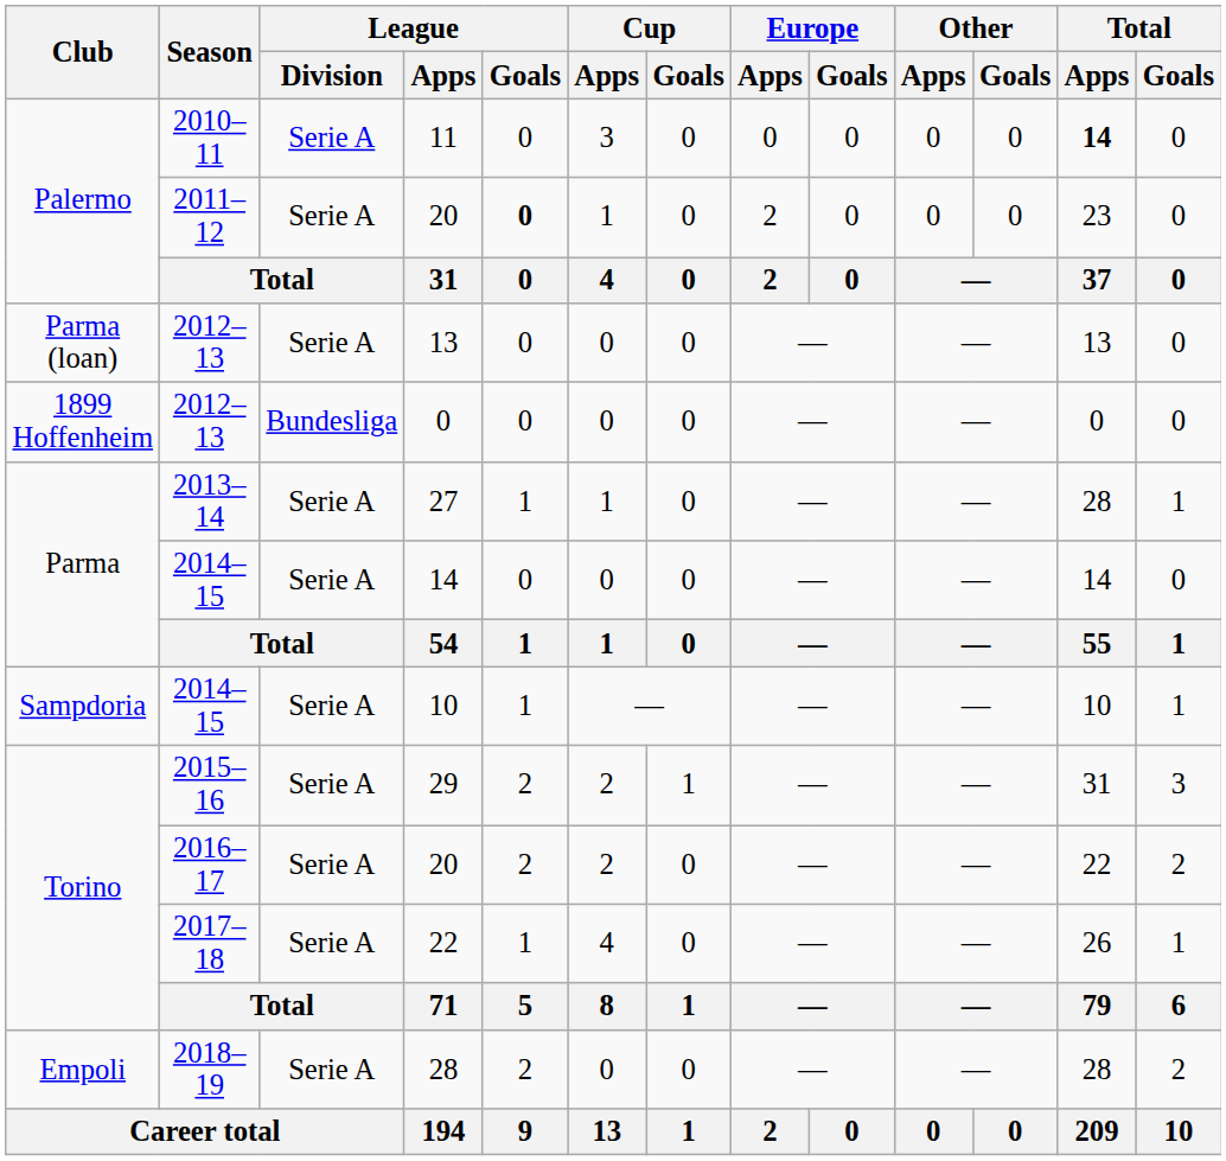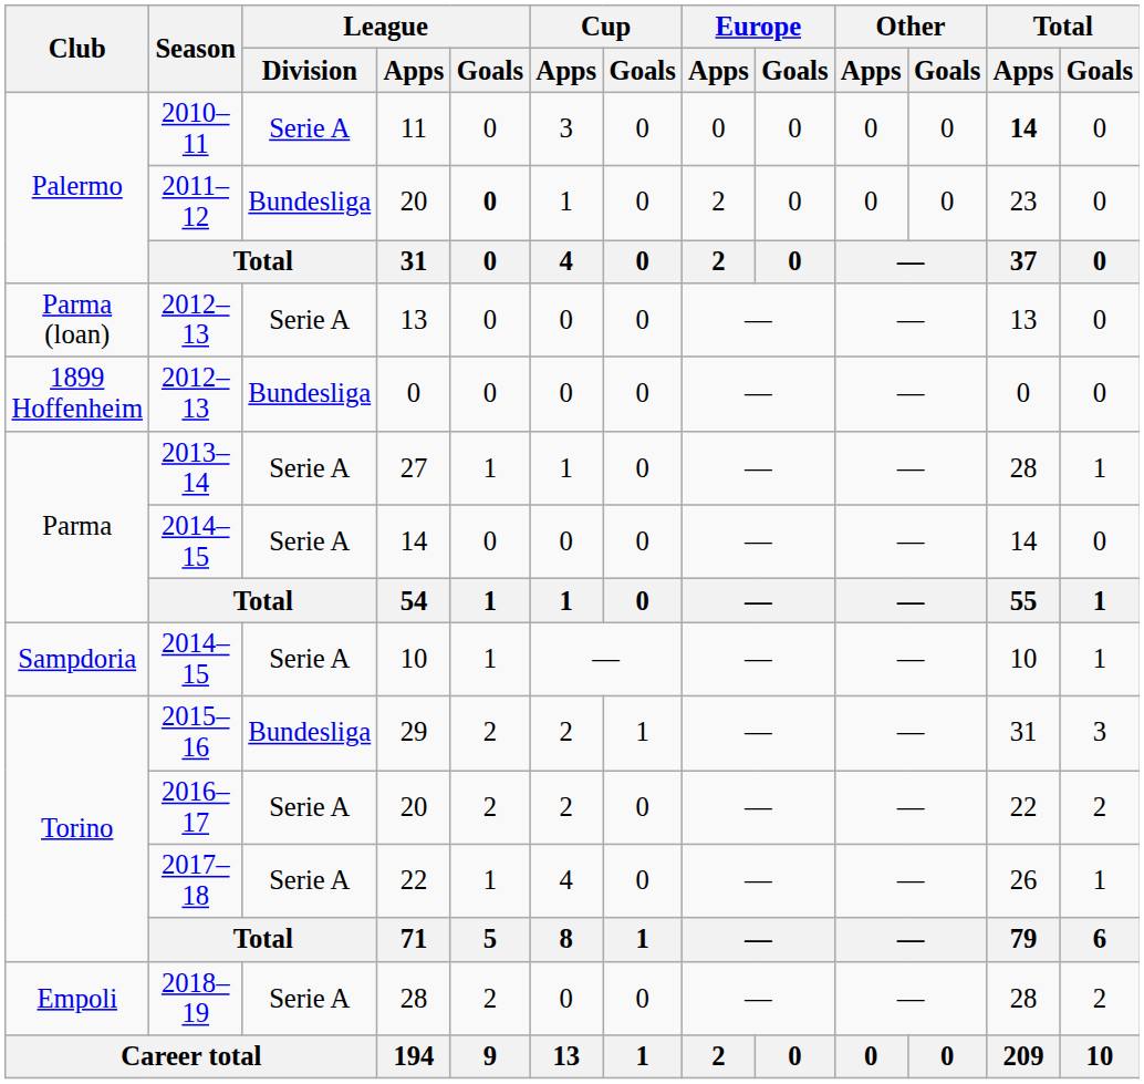 <table class="wikitable" style="text-align:center">
 <tr>
 <th rowspan="2">Club</th>
 <th rowspan="2">Season</th>
 <th colspan="3">League</th>
 <th colspan="2">Cup</th>
 <th colspan="2"><a href='#'>Europe</a></th>
 <th colspan="2">Other</th>
 <th colspan="2">Total</th>
 </tr>
 <tr>
 <th>Division</th>
 <th>Apps</th>
 <th>Goals</th>
 <th>Apps</th>
 <th>Goals</th>
 <th>Apps</th>
 <th>Goals</th>
 <th>Apps</th>
 <th>Goals</th>
 <th>Apps</th>
 <th>Goals</th>
 </tr>
 <tr>
 <td rowspan="3"><a href='#'>Palermo</a></td>
 <td><a href='#'>2010–11</a></td>
 <td><a href='#'>Serie A</a></td>
 <td>11</td>
 <td>0</td>
 <td>3</td>
 <td>0</td>
 <td>0</td>
 <td>0</td>
 <td>0</td>
 <td>0</td>
 <td><strong>14</strong></td>
 <td>0</td>
 </tr>
 <tr>
 <td><a href='#'>2011–12</a></td>
-<td>Serie A</td>
+<td><a href='#'>Bundesliga</a></td>
 <td>20</td>
 <td><strong>0</strong></td>
 <td>1</td>
 <td>0</td>
 <td>2</td>
 <td>0</td>
 <td>0</td>
 <td>0</td>
 <td>23</td>
 <td>0</td>
 </tr>
 <tr>
 <th colspan="2">Total</th>
 <th>31</th>
 <th>0</th>
 <th>4</th>
 <th>0</th>
 <th>2</th>
 <th>0</th>
 <th colspan="2">—</th>
 <th>37</th>
 <th>0</th>
 </tr>
 <tr>
 <td><a href='#'>Parma</a> (loan)</td>
 <td><a href='#'>2012–13</a></td>
 <td>Serie A</td>
 <td>13</td>
 <td>0</td>
 <td>0</td>
 <td>0</td>
 <td colspan="2">—</td>
 <td colspan="2">—</td>
 <td>13</td>
 <td>0</td>
 </tr>
 <tr>
 <td><a href='#'>1899 Hoffenheim</a></td>
 <td><a href='#'>2012–13</a></td>
 <td><a href='#'>Bundesliga</a></td>
 <td>0</td>
 <td>0</td>
 <td>0</td>
 <td>0</td>
 <td colspan="2">—</td>
 <td colspan="2">—</td>
 <td>0</td>
 <td>0</td>
 </tr>
 <tr>
 <td rowspan="3">Parma</td>
 <td><a href='#'>2013–14</a></td>
 <td>Serie A</td>
 <td>27</td>
 <td>1</td>
 <td>1</td>
 <td>0</td>
 <td colspan="2">—</td>
 <td colspan="2">—</td>
 <td>28</td>
 <td>1</td>
 </tr>
 <tr>
 <td><a href='#'>2014–15</a></td>
 <td>Serie A</td>
 <td>14</td>
 <td>0</td>
 <td>0</td>
 <td>0</td>
 <td colspan="2">—</td>
 <td colspan="2">—</td>
 <td>14</td>
 <td>0</td>
 </tr>
 <tr>
 <th colspan="2">Total</th>
 <th>54</th>
 <th>1</th>
 <th>1</th>
 <th>0</th>
 <th colspan="2">—</th>
 <th colspan="2">—</th>
 <th>55</th>
 <th>1</th>
 </tr>
 <tr>
 <td><a href='#'>Sampdoria</a></td>
 <td><a href='#'>2014–15</a></td>
 <td>Serie A</td>
 <td>10</td>
 <td>1</td>
 <td colspan="2">—</td>
 <td colspan="2">—</td>
 <td colspan="2">—</td>
 <td>10</td>
 <td>1</td>
 </tr>
 <tr>
 <td rowspan="4"><a href='#'>Torino</a></td>
 <td><a href='#'>2015–16</a></td>
-<td>Serie A</td>
+<td><a href='#'>Bundesliga</a></td>
 <td>29</td>
 <td>2</td>
 <td>2</td>
 <td>1</td>
 <td colspan="2">—</td>
 <td colspan="2">—</td>
 <td>31</td>
 <td>3</td>
 </tr>
 <tr>
 <td><a href='#'>2016–17</a></td>
 <td>Serie A</td>
 <td>20</td>
 <td>2</td>
 <td>2</td>
 <td>0</td>
 <td colspan="2">—</td>
 <td colspan="2">—</td>
 <td>22</td>
 <td>2</td>
 </tr>
 <tr>
 <td><a href='#'>2017–18</a></td>
 <td>Serie A</td>
 <td>22</td>
 <td>1</td>
 <td>4</td>
 <td>0</td>
 <td colspan="2">—</td>
 <td colspan="2">—</td>
 <td>26</td>
 <td>1</td>
 </tr>
 <tr>
 <th colspan="2">Total</th>
 <th>71</th>
 <th>5</th>
 <th>8</th>
 <th>1</th>
 <th colspan="2">—</th>
 <th colspan="2">—</th>
 <th>79</th>
 <th>6</th>
 </tr>
 <tr>
 <td><a href='#'>Empoli</a></td>
 <td><a href='#'>2018–19</a></td>
 <td>Serie A</td>
 <td>28</td>
 <td>2</td>
 <td>0</td>
 <td>0</td>
 <td colspan="2">—</td>
 <td colspan="2">—</td>
 <td>28</td>
 <td>2</td>
 </tr>
 <tr>
 <th colspan="3">Career total</th>
 <th>194</th>
 <th>9</th>
 <th>13</th>
 <th>1</th>
 <th>2</th>
 <th>0</th>
 <th>0</th>
 <th>0</th>
 <th>209</th>
 <th>10</th>
 </tr>
 </table>
